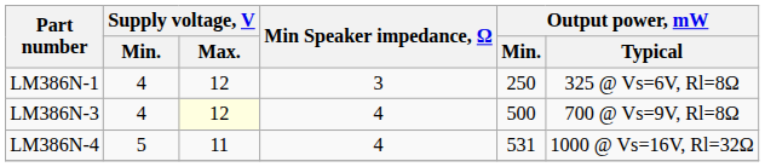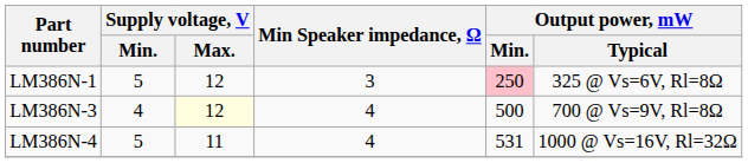 <table class="wikitable" style="text-align:center">
 <tr>
 <th rowspan=2>Part<br>number</th>
 <th colspan=2>Supply voltage, <a href='#'>V</a></th>
 <th rowspan=2>Min Speaker impedance, <a href='#'>Ω</a></th>
 <th colspan=2>Output power, <a href='#'>mW</a></th>
 </tr>
 <tr>
 <th>Min.</th>
 <th>Max.</th>
 <th>Min.</th>
 <th>Typical</th>
 </tr>
 <tr>
 <td>LM386N-1</td>
-<td>4</td>
+<td>5</td>
 <td>12</td>
 <td>3</td>
-<td>250</td>
+<td style="background: pink;">250</td>
 <td>325 @ Vs=6V, Rl=8Ω</td>
 </tr>
 <tr>
 <td>LM386N-3</td>
 <td>4</td>
 <td style="background: lightyellow;">12</td>
 <td>4</td>
 <td>500</td>
 <td>700 @ Vs=9V, Rl=8Ω</td>
 </tr>
 <tr>
 <td>LM386N-4</td>
 <td>5</td>
 <td>11</td>
 <td>4</td>
 <td>531</td>
 <td>1000 @ Vs=16V, Rl=32Ω</td>
 </tr>
 <tr>
 </tr>
 </table>
